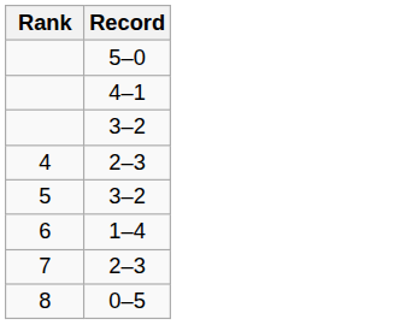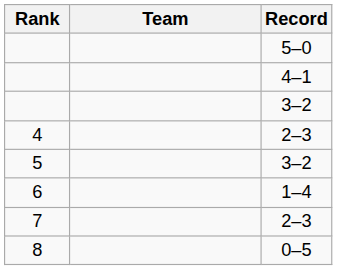 <table class="wikitable" style="text-align: center">
 <tr>
 <th width=50>Rank</th>
+<th width=160>Team</th>
 <th width=50>Record</th>
 </tr>
 <tr>
 <td></td>
+<td align=left></td>
 <td>5–0</td>
 </tr>
 <tr>
 <td></td>
+<td align=left></td>
 <td>4–1</td>
 </tr>
 <tr>
 <td></td>
+<td align=left></td>
 <td>3–2</td>
 </tr>
 <tr>
 <td>4</td>
+<td align=left></td>
 <td>2–3</td>
 </tr>
 <tr>
 <td>5</td>
+<td align=left></td>
 <td>3–2</td>
 </tr>
 <tr>
 <td>6</td>
+<td align=left></td>
 <td>1–4</td>
 </tr>
 <tr>
 <td>7</td>
+<td align=left></td>
 <td>2–3</td>
 </tr>
 <tr>
 <td>8</td>
+<td align=left></td>
 <td>0–5</td>
 </tr>
 </table>
